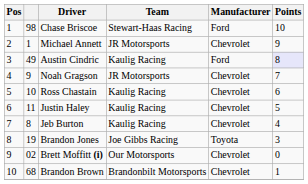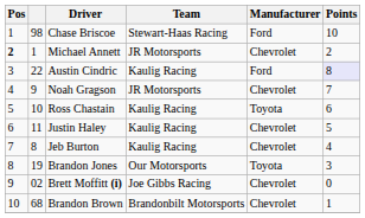 <table class="wikitable" style="font-size:98%">
 <tr>
 <th>Pos</th>
 <th></th>
 <th>Driver</th>
 <th>Team</th>
 <th>Manufacturer</th>
 <th>Points</th>
 </tr>
 <tr>
 <td>1</td>
 <td>98</td>
 <td>Chase Briscoe</td>
 <td>Stewart-Haas Racing</td>
 <td>Ford</td>
 <td>10</td>
 </tr>
 <tr>
-<td>2</td>
+<td><strong>2</strong></td>
 <td>1</td>
 <td>Michael Annett</td>
 <td>JR Motorsports</td>
 <td>Chevrolet</td>
-<td>9</td>
+<td>2</td>
 </tr>
 <tr>
 <td>3</td>
-<td>49</td>
+<td>22</td>
 <td>Austin Cindric</td>
 <td>Kaulig Racing</td>
 <td>Ford</td>
 <td style="background: lavender;">8</td>
 </tr>
 <tr>
 <td>4</td>
 <td>9</td>
 <td>Noah Gragson</td>
 <td>JR Motorsports</td>
 <td>Chevrolet</td>
 <td>7</td>
 </tr>
 <tr>
 <td>5</td>
 <td>10</td>
 <td>Ross Chastain</td>
 <td>Kaulig Racing</td>
-<td>Chevrolet</td>
+<td>Toyota</td>
 <td>6</td>
 </tr>
 <tr>
 <td>6</td>
 <td>11</td>
 <td>Justin Haley</td>
 <td>Kaulig Racing</td>
 <td>Chevrolet</td>
 <td>5</td>
 </tr>
 <tr>
 <td>7</td>
 <td>8</td>
 <td>Jeb Burton</td>
 <td>Kaulig Racing</td>
 <td>Chevrolet</td>
 <td>4</td>
 </tr>
 <tr>
 <td>8</td>
 <td>19</td>
 <td>Brandon Jones</td>
-<td>Joe Gibbs Racing</td>
+<td>Our Motorsports</td>
 <td>Toyota</td>
 <td>3</td>
 </tr>
 <tr>
 <td>9</td>
 <td>02</td>
 <td>Brett Moffitt <strong>(i)</strong></td>
-<td>Our Motorsports</td>
+<td>Joe Gibbs Racing</td>
 <td>Chevrolet</td>
 <td>0</td>
 </tr>
 <tr>
 <td>10</td>
 <td>68</td>
 <td>Brandon Brown</td>
 <td>Brandonbilt Motorsports</td>
 <td>Chevrolet</td>
 <td>1</td>
 </tr>
 <tr>
 </tr>
 </table>
